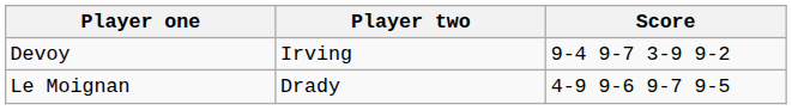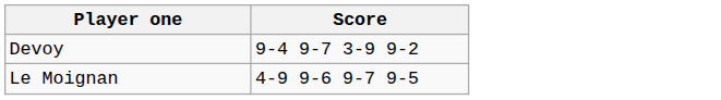 <table class="wikitable">
 <tr>
 <th width=170>Player one</th>
-<th width=170>Player two</th>
 <th width=150>Score</th>
 </tr>
 <tr>
 <td> Devoy</td>
-<td> Irving</td>
 <td>9-4 9-7 3-9 9-2</td>
 </tr>
 <tr>
 <td> Le Moignan</td>
-<td> Drady</td>
 <td>4-9 9-6 9-7 9-5</td>
 </tr>
 </table>
